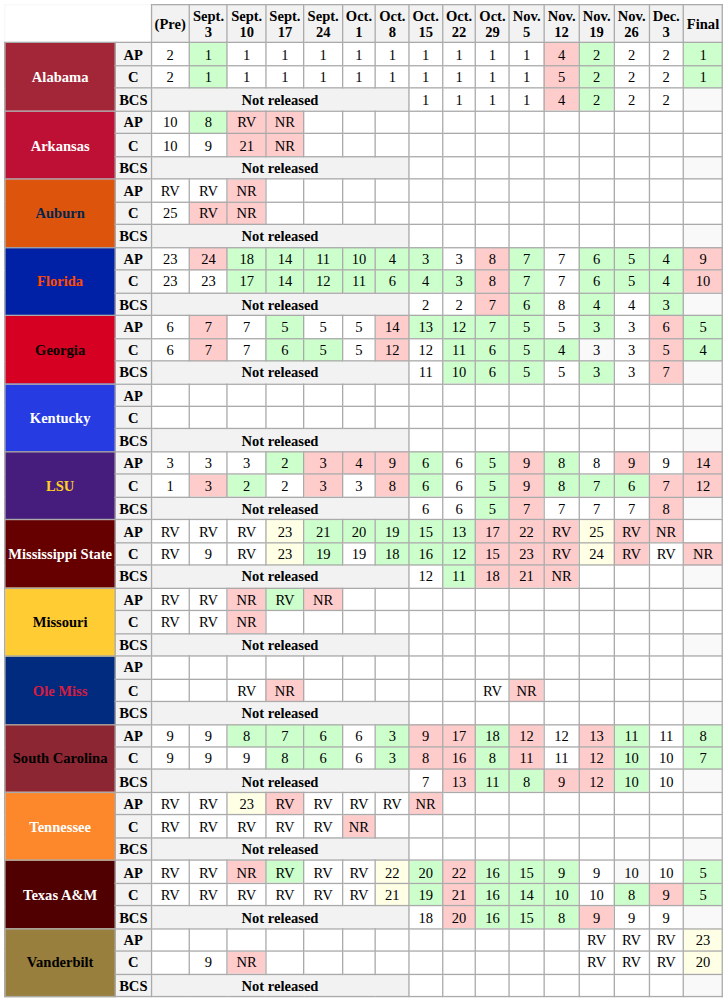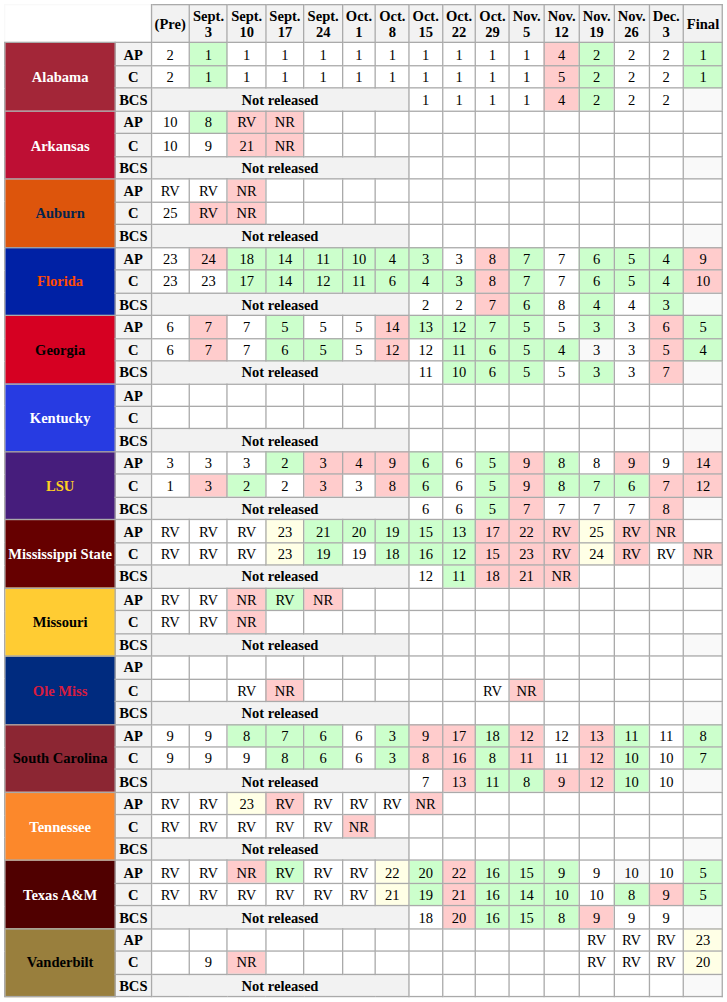 <table class="wikitable" style="white-space:nowrap;font-size:70%;">
 <tr>
 <th colspan=2 style="background:white; border-top-style:hidden; border-left-style:hidden;"> </th>
 <th>(Pre)<br></th>
 <th>Sept.<br>3</th>
 <th>Sept.<br>10</th>
 <th>Sept.<br>17</th>
 <th>Sept.<br>24</th>
 <th>Oct.<br>1</th>
 <th>Oct.<br>8</th>
 <th>Oct.<br>15</th>
 <th>Oct.<br>22</th>
 <th>Oct.<br>29</th>
 <th>Nov.<br>5</th>
 <th>Nov.<br>12</th>
 <th>Nov.<br>19</th>
 <th>Nov.<br>26</th>
 <th>Dec.<br>3</th>
 <th>Final</th>
 </tr>
 <tr style="text-align:center;">
 <th rowspan=3 style="background:#A32638; color:#FFFFFF;">Alabama</th>
 <th>AP</th>
 <td style="background:#FFF;">2</td>
 <td style="background:#CCFFCC;">1</td>
 <td style="background:#FFF;">1</td>
 <td style="background:#FFF;">1</td>
 <td style="background:#FFF;">1</td>
 <td style="background:#FFF;">1</td>
 <td style="background:#FFF;">1</td>
 <td style="background:#FFF;">1</td>
 <td style="background:#FFF;">1</td>
 <td style="background:#FFF;">1</td>
 <td style="background:#FFF;">1</td>
 <td style="background:#FFCCCC;">4</td>
 <td style="background:#CCFFCC;">2</td>
 <td style="background:#FFF;">2</td>
 <td style="background:#FFF;">2</td>
 <td style="background:#CFC;">1</td>
 </tr>
 <tr style="text-align:center;">
 <th>C</th>
 <td style="background:#FFF;">2</td>
 <td style="background:#CCFFCC;">1</td>
 <td style="background:#FFF;">1</td>
 <td style="background:#FFF;">1</td>
 <td style="background:#FFF;">1</td>
 <td style="background:#FFF;">1</td>
 <td style="background:#FFF;">1</td>
 <td style="background:#FFF;">1</td>
 <td style="background:#FFF;">1</td>
 <td style="background:#FFF;">1</td>
 <td style="background:#FFF;">1</td>
 <td style="background:#FFCCCC;">5</td>
 <td style="background:#CCFFCC;">2</td>
 <td style="background:#FFF;">2</td>
 <td style="background:#FFF;">2</td>
 <td style="background:#CFC;">1</td>
 </tr>
 <tr style="text-align:center;">
 <th>BCS</th>
 <th colspan=7>Not released</th>
 <td style="background:#FFF;">1</td>
 <td style="background:#FFF;">1</td>
 <td style="background:#FFF;">1</td>
 <td style="background:#FFF;">1</td>
 <td style="background:#FFCCCC;">4</td>
 <td style="background:#CCFFCC;">2</td>
 <td style="background:#FFF;">2</td>
 <td style="background:#FFF;">2</td>
 </tr>
 <tr style="text-align:center;">
 <th rowspan=3 style="background:#BE0F34; color:#FFFFFF;">Arkansas</th>
 <th>AP</th>
 <td style="background:#FFF;">10</td>
 <td style="background:#CCFFCC;">8</td>
 <td style="background:#FFCCCC;">RV</td>
 <td style="background:#FFCCCC;">NR</td>
 <td style="background:#FFF;"></td>
 <td style="background:#FFF;"></td>
 <td style="background:#FFF;"></td>
 <td style="background:#FFF;"></td>
 <td style="background:#FFF;"></td>
 <td style="background:#FFF;"></td>
 <td style="background:#FFF;"></td>
 <td style="background:#FFF;"></td>
 <td style="background:#FFF;"></td>
 <td style="background:#FFF;"></td>
 <td style="background:#FFF;"></td>
 <td style="background:#FFF;"></td>
 </tr>
 <tr style="text-align:center;">
 <th>C</th>
 <td style="background:#FFF;">10</td>
 <td style="background:#FFF;">9</td>
 <td style="background:#FFCCCC;">21</td>
 <td style="background:#FFCCCC;">NR</td>
 <td style="background:#FFF;"></td>
 <td style="background:#FFF;"></td>
 <td style="background:#FFF;"></td>
 <td style="background:#FFF;"></td>
 <td style="background:#FFF;"></td>
 <td style="background:#FFF;"></td>
 <td style="background:#FFF;"></td>
 <td style="background:#FFF;"></td>
 <td style="background:#FFF;"></td>
 <td style="background:#FFF;"></td>
 <td style="background:#FFF;"></td>
 <td style="background:#FFF;"></td>
 </tr>
 <tr style="text-align:center;">
 <th>BCS</th>
 <th colspan=7>Not released</th>
 <td style="background:#FFF;"></td>
 <td style="background:#FFF;"></td>
 <td style="background:#FFF;"></td>
 <td style="background:#FFF;"></td>
 <td style="background:#FFF;"></td>
 <td style="background:#FFF;"></td>
 <td style="background:#FFF;"></td>
 <td style="background:#FFF;"></td>
 </tr>
 <tr style="text-align:center;">
 <th rowspan=3 style="background:#DD550C; color:#03244D;">Auburn</th>
 <th>AP</th>
 <td style="background:#FFF;">RV</td>
 <td style="background:#FFF;">RV</td>
 <td style="background:#FFCCCC;">NR</td>
 <td style="background:#FFF;"></td>
 <td style="background:#FFF;"></td>
 <td style="background:#FFF;"></td>
 <td style="background:#FFF;"></td>
 <td style="background:#FFF;"></td>
 <td style="background:#FFF;"></td>
 <td style="background:#FFF;"></td>
 <td style="background:#FFF;"></td>
 <td style="background:#FFF;"></td>
 <td style="background:#FFF;"></td>
 <td style="background:#FFF;"></td>
 <td style="background:#FFF;"></td>
 <td style="background:#FFF;"></td>
 </tr>
 <tr style="text-align:center;">
 <th>C</th>
 <td style="background:#FFF;">25</td>
 <td style="background:#FFCCCC;">RV</td>
 <td style="background:#FFCCCC;">NR</td>
 <td style="background:#FFF;"></td>
 <td style="background:#FFF;"></td>
 <td style="background:#FFF;"></td>
 <td style="background:#FFF;"></td>
 <td style="background:#FFF;"></td>
 <td style="background:#FFF;"></td>
 <td style="background:#FFF;"></td>
 <td style="background:#FFF;"></td>
 <td style="background:#FFF;"></td>
 <td style="background:#FFF;"></td>
 <td style="background:#FFF;"></td>
 <td style="background:#FFF;"></td>
 <td style="background:#FFF;"></td>
 </tr>
 <tr style="text-align:center;">
 <th>BCS</th>
 <th colspan=7>Not released</th>
 <td style="background:#FFF;"></td>
 <td style="background:#FFF;"></td>
 <td style="background:#FFF;"></td>
 <td style="background:#FFF;"></td>
 <td style="background:#FFF;"></td>
 <td style="background:#FFF;"></td>
 <td style="background:#FFF;"></td>
 <td style="background:#FFF;"></td>
 </tr>
 <tr style="text-align:center;">
 <th rowspan=3 style="background:#0021A5; color:#FF4A00;">Florida</th>
 <th>AP</th>
 <td style="background:#FFF;">23</td>
 <td style="background:#FFCCCC;">24</td>
 <td style="background:#CCFFCC;">18</td>
 <td style="background:#CCFFCC;">14</td>
 <td style="background:#CCFFCC;">11</td>
 <td style="background:#CCFFCC;">10</td>
 <td style="background:#CCFFCC;">4</td>
 <td style="background:#CCFFCC;">3</td>
 <td style="background:#FFF;">3</td>
 <td style="background:#FFCCCC;">8</td>
 <td style="background:#CCFFCC;">7</td>
 <td style="background:#FFF;">7</td>
 <td style="background:#CCFFCC;">6</td>
 <td style="background:#CCFFCC;">5</td>
 <td style="background:#CCFFCC;">4</td>
 <td style="background:#FCC;">9</td>
 </tr>
 <tr style="text-align:center;">
 <th>C</th>
 <td style="background:#FFF;">23</td>
 <td style="background:#FFF;">23</td>
 <td style="background:#CCFFCC;">17</td>
 <td style="background:#CCFFCC;">14</td>
 <td style="background:#CCFFCC;">12</td>
 <td style="background:#CCFFCC;">11</td>
 <td style="background:#CCFFCC;">6</td>
 <td style="background:#CCFFCC;">4</td>
 <td style="background:#CCFFCC;">3</td>
 <td style="background:#FFCCCC;">8</td>
 <td style="background:#CCFFCC;">7</td>
 <td style="background:#FFF;">7</td>
 <td style="background:#CCFFCC;">6</td>
 <td style="background:#CCFFCC;">5</td>
 <td style="background:#CCFFCC;">4</td>
 <td style="background:#FCC;">10</td>
 </tr>
 <tr style="text-align:center;">
 <th>BCS</th>
 <th colspan=7>Not released</th>
 <td style="background:#FFF;">2</td>
 <td style="background:#FFF;">2</td>
 <td style="background:#FFCCCC;">7</td>
 <td style="background:#CCFFCC;">6</td>
 <td style="background:#FFF;">8</td>
 <td style="background:#CCFFCC;">4</td>
 <td style="background:#FFF;">4</td>
 <td style="background:#CCFFCC;">3</td>
 </tr>
 <tr style="text-align:center;">
 <th rowspan=3 style="background:#D60022; color:#000000;">Georgia</th>
 <th>AP</th>
 <td style="background:#FFF;">6</td>
 <td style="background:#FFCCCC;">7</td>
 <td style="background:#FFF;">7</td>
 <td style="background:#CCFFCC;">5</td>
 <td style="background:#FFF;">5</td>
 <td style="background:#FFF;">5</td>
 <td style="background:#FFCCCC;">14</td>
 <td style="background:#CCFFCC;">13</td>
 <td style="background:#CCFFCC;">12</td>
 <td style="background:#CCFFCC;">7</td>
 <td style="background:#CCFFCC;">5</td>
 <td style="background:#FFF;">5</td>
 <td style="background:#CCFFCC;">3</td>
 <td style="background:#FFF;">3</td>
 <td style="background:#FFCCCC;">6</td>
 <td style="background:#CFC;">5</td>
 </tr>
 <tr style="text-align:center;">
 <th>C</th>
 <td style="background:#FFF;">6</td>
 <td style="background:#FFCCCC;">7</td>
 <td style="background:#FFF;">7</td>
 <td style="background:#CCFFCC;">6</td>
 <td style="background:#CCFFCC;">5</td>
 <td style="background:#FFF;">5</td>
 <td style="background:#FFCCCC;">12</td>
 <td style="background:#FFF;">12</td>
 <td style="background:#CCFFCC;">11</td>
 <td style="background:#CCFFCC;">6</td>
 <td style="background:#CCFFCC;">5</td>
 <td style="background:#CCFFCC;">4</td>
 <td style="background:#CCFFC;">3</td>
 <td style="background:#FFF;">3</td>
 <td style="background:#FFCCCC;">5</td>
 <td style="background:#CFC;">4</td>
 </tr>
 <tr style="text-align:center;">
 <th>BCS</th>
 <th colspan=7>Not released</th>
 <td style="background:#FFF;">11</td>
 <td style="background:#CCFFCC;">10</td>
 <td style="background:#CCFFCC;">6</td>
 <td style="background:#CCFFCC;">5</td>
 <td style="background:#FFF;">5</td>
 <td style="background:#CCFFCC;">3</td>
 <td style="background:#FFF;">3</td>
 <td style="background:#FFCCCC;">7</td>
 </tr>
 <tr style="text-align:center;">
 <th rowspan=3 style="background:#273BE2; color:#FFFFFF;">Kentucky</th>
 <th>AP</th>
 <td style="background:#FFF;"></td>
 <td style="background:#FFF;"></td>
 <td style="background:#FFF;"></td>
 <td style="background:#FFF;"></td>
 <td style="background:#FFF;"></td>
 <td style="background:#FFF;"></td>
 <td style="background:#FFF;"></td>
 <td style="background:#FFF;"></td>
 <td style="background:#FFF;"></td>
 <td style="background:#FFF;"></td>
 <td style="background:#FFF;"></td>
 <td style="background:#FFF;"></td>
 <td style="background:#FFF;"></td>
 <td style="background:#FFF;"></td>
 <td style="background:#FFF;"></td>
 <td style="background:#FFF;"></td>
 </tr>
 <tr style="text-align:center;">
 <th>C</th>
 <td style="background:#FFF;"></td>
 <td style="background:#FFF;"></td>
 <td style="background:#FFF;"></td>
 <td style="background:#FFF;"></td>
 <td style="background:#FFF;"></td>
 <td style="background:#FFF;"></td>
 <td style="background:#FFF;"></td>
 <td style="background:#FFF;"></td>
 <td style="background:#FFF;"></td>
 <td style="background:#FFF;"></td>
 <td style="background:#FFF;"></td>
 <td style="background:#FFF;"></td>
 <td style="background:#FFF;"></td>
 <td style="background:#FFF;"></td>
 <td style="background:#FFF;"></td>
 <td style="background:#FFF;"></td>
 </tr>
 <tr style="text-align:center;">
 <th>BCS</th>
 <th colspan=7>Not released</th>
 <td style="background:#FFF;"></td>
 <td style="background:#FFF;"></td>
 <td style="background:#FFF;"></td>
 <td style="background:#FFF;"></td>
 <td style="background:#FFF;"></td>
 <td style="background:#FFF;"></td>
 <td style="background:#FFF;"></td>
 <td style="background:#FFF;"></td>
 </tr>
 <tr style="text-align:center;">
 <th rowspan=3 style="background:#461D7C; color:#FDD023;">LSU</th>
 <th>AP</th>
 <td style="background:#FFF;">3</td>
 <td style="background:#FFF;">3</td>
 <td style="background:#FFF;">3</td>
 <td style="background:#CCFFCC;">2</td>
 <td style="background:#FFCCCC;">3</td>
 <td style="background:#FFCCCC;">4</td>
 <td style="background:#FFCCCC;">9</td>
 <td style="background:#CCFFCC;">6</td>
 <td style="background:#FFF;">6</td>
 <td style="background:#CCFFCC;">5</td>
 <td style="background:#FFCCCC;">9</td>
 <td style="background:#CCFFCC;">8</td>
 <td style="background:#FFF;">8</td>
 <td style="background:#FFCCCC;">9</td>
 <td style="background:#FFF;">9</td>
 <td style="background:#FCC;">14</td>
 </tr>
 <tr style="text-align:center;">
 <th>C</th>
 <td style="background:#FFF;">1</td>
 <td style="background:#FFCCCC;">3</td>
 <td style="background:#CCFFCC;">2</td>
 <td style="background:#FFF;">2</td>
 <td style="background:#FFCCCC;">3</td>
 <td style="background:#FFF;">3</td>
 <td style="background:#FFCCCC;">8</td>
 <td style="background:#CCFFCC;">6</td>
 <td style="background:#FFF;">6</td>
 <td style="background:#CCFFCC;">5</td>
 <td style="background:#FFCCCC;">9</td>
 <td style="background:#CCFFCC;">8</td>
 <td style="background:#CCFFCC;">7</td>
 <td style="background:#CCFFCC;">6</td>
 <td style="background:#FFCCCC;">7</td>
 <td style="background:#FCC;">12</td>
 </tr>
 <tr style="text-align:center;">
 <th>BCS</th>
 <th colspan=7>Not released</th>
 <td style="background:#FFF;">6</td>
 <td style="background:#FFF;">6</td>
 <td style="background:#CCFFCC;">5</td>
 <td style="background:#FFCCCC;">7</td>
 <td style="background:#FFF;">7</td>
 <td style="background:#FFF;">7</td>
 <td style="background:#FFF;">7</td>
 <td style="background:#FFCCCC;">8</td>
 </tr>
 <tr style="text-align:center;">
 <th rowspan=3 style="background:#660000; color:#FFFFFF;">Mississippi State</th>
 <th>AP</th>
 <td style="background:#FFF;">RV</td>
 <td style="background:#FFF;">RV</td>
 <td style="background:#FFF;">RV</td>
 <td style="background:#FFFFE6;">23</td>
 <td style="background:#CCFFCC;">21</td>
 <td style="background:#CCFFCC;">20</td>
 <td style="background:#CCFFCC;">19</td>
 <td style="background:#CCFFCC;">15</td>
 <td style="background:#CCFFCC;">13</td>
 <td style="background:#FFCCCC;">17</td>
 <td style="background:#FFCCCC;">22</td>
 <td style="background:#FFCCCC;">RV</td>
 <td style="background:#FFFFE6;">25</td>
 <td style="background:#FFCCCC;">RV</td>
 <td style="background:#FFCCCC;">NR</td>
 <td style="background:#FFF;"></td>
 </tr>
 <tr style="text-align:center;">
 <th>C</th>
 <td style="background:#FFF;">RV</td>
-<td style="background:#FFF;">9</td>
+<td style="background:#FFF;">RV</td>
 <td style="background:#FFF;">RV</td>
 <td style="background:#FFFFE6;">23</td>
 <td style="background:#CCFFCC;">19</td>
 <td style="background:#FFF;">19</td>
 <td style="background:#CCFFCC;">18</td>
 <td style="background:#CCFFCC;">16</td>
 <td style="background:#CCFFCC;">12</td>
 <td style="background:#FFCCCC;">15</td>
 <td style="background:#FFCCCC;">23</td>
 <td style="background:#FFCCCC;">RV</td>
 <td style="background:#FFFFE6;">24</td>
 <td style="background:#FFCCCC;">RV</td>
 <td style="background:#FFF;">RV</td>
 <td style="background:#FCC;">NR</td>
 </tr>
 <tr style="text-align:center;">
 <th>BCS</th>
 <th colspan=7>Not released</th>
 <td style="background:#FFF;">12</td>
 <td style="background:#CCFFCC;">11</td>
 <td style="background:#FFCCCC;">18</td>
 <td style="background:#FFCCCC;">21</td>
 <td style="background:#FFCCCC;">NR</td>
 <td style="background:#FFF;"></td>
 <td style="background:#FFF;"></td>
 <td style="background:#FFF;"></td>
 </tr>
 <tr style="text-align:center;">
 <th rowspan=3 style="background:#FFCC33; color:#000000;">Missouri</th>
 <th>AP</th>
 <td style="background:#FFF;">RV</td>
 <td style="background:#FFF;">RV</td>
 <td style="background:#FFCCCC;">NR</td>
 <td style="background:#CCFFCC;">RV</td>
 <td style="background:#FFCCCC;">NR</td>
 <td style="background:#FFF;"></td>
 <td style="background:#FFF;"></td>
 <td style="background:#FFF;"></td>
 <td style="background:#FFF;"></td>
 <td style="background:#FFF;"></td>
 <td style="background:#FFF;"></td>
 <td style="background:#FFF;"></td>
 <td style="background:#FFF;"></td>
 <td style="background:#FFF;"></td>
 <td style="background:#FFF;"></td>
 <td style="background:#FFF;"></td>
 </tr>
 <tr style="text-align:center;">
 <th>C</th>
 <td style="background:#FFF;">RV</td>
 <td style="background:#FFF;">RV</td>
 <td style="background:#FFCCCC;">NR</td>
 <td style="background:#FFF;"></td>
 <td style="background:#FFF;"></td>
 <td style="background:#FFF;"></td>
 <td style="background:#FFF;"></td>
 <td style="background:#FFF;"></td>
 <td style="background:#FFF;"></td>
 <td style="background:#FFF;"></td>
 <td style="background:#FFF;"></td>
 <td style="background:#FFF;"></td>
 <td style="background:#FFF;"></td>
 <td style="background:#FFF;"></td>
 <td style="background:#FFF;"></td>
 <td style="background:#FFF;"></td>
 </tr>
 <tr style="text-align:center;">
 <th>BCS</th>
 <th colspan=7>Not released</th>
 <td style="background:#FFF;"></td>
 <td style="background:#FFF;"></td>
 <td style="background:#FFF;"></td>
 <td style="background:#FFF;"></td>
 <td style="background:#FFF;"></td>
 <td style="background:#FFF;"></td>
 <td style="background:#FFF;"></td>
 <td style="background:#FFF;"></td>
 </tr>
 <tr style="text-align:center;">
 <th rowspan=3 style="background:#002B7F; color:#D81C3F;">Ole Miss</th>
 <th>AP</th>
 <td style="background:#FFF;"></td>
 <td style="background:#FFF;"></td>
 <td style="background:#FFF;"></td>
 <td style="background:#FFF;"></td>
 <td style="background:#FFF;"></td>
 <td style="background:#FFF;"></td>
 <td style="background:#FFF;"></td>
 <td style="background:#FFF;"></td>
 <td style="background:#FFF;"></td>
 <td style="background:#FFF;"></td>
 <td style="background:#FFF;"></td>
 <td style="background:#FFF;"></td>
 <td style="background:#FFF;"></td>
 <td style="background:#FFF;"></td>
 <td style="background:#FFF;"></td>
 <td style="background:#FFF;"></td>
 </tr>
 <tr style="text-align:center;">
 <th>C</th>
 <td style="background:#FFF;"></td>
 <td style="background:#FFF;"></td>
 <td style="background:#FFF;">RV</td>
 <td style="background:#FFCCCC;">NR</td>
 <td style="background:#FFF;"></td>
 <td style="background:#FFF;"></td>
 <td style="background:#FFF;"></td>
 <td style="background:#FFF;"></td>
 <td style="background:#FFF;"></td>
 <td style="background:#FFF;">RV</td>
 <td style="background:#FFCCCC;">NR</td>
 <td style="background:#FFF;"></td>
 <td style="background:#FFF;"></td>
 <td style="background:#FFF;"></td>
 <td style="background:#FFF;"></td>
 <td style="background:#FFF;"></td>
 </tr>
 <tr style="text-align:center;">
 <th>BCS</th>
 <th colspan=7>Not released</th>
 <td style="background:#FFF;"></td>
 <td style="background:#FFF;"></td>
 <td style="background:#FFF;"></td>
 <td style="background:#FFF;"></td>
 <td style="background:#FFF;"></td>
 <td style="background:#FFF;"></td>
 <td style="background:#FFF;"></td>
 <td style="background:#FFF;"></td>
 </tr>
 <tr style="text-align:center;">
 <th rowspan=3 style="background:#8C2633; color:#000000;">South Carolina</th>
 <th>AP</th>
 <td style="background:#FFF;">9</td>
 <td style="background:#FFF;">9</td>
 <td style="background:#CCFFCC;">8</td>
 <td style="background:#CCFFCC;">7</td>
 <td style="background:#CCFFCC;">6</td>
 <td style="background:#FFF;">6</td>
 <td style="background:#CCFFCC;">3</td>
 <td style="background:#FFCCCC;">9</td>
 <td style="background:#FFCCCC;">17</td>
 <td style="background:#CCFFCC;">18</td>
 <td style="background:#FFCCCC;">12</td>
 <td style="background:#FFF;">12</td>
 <td style="background:#FFCCCC;">13</td>
 <td style="background:#CCFFCC;">11</td>
 <td style="background:#FFF;">11</td>
 <td style="background:#CFC;">8</td>
 </tr>
 <tr style="text-align:center;">
 <th>C</th>
 <td style="background:#FFF;">9</td>
 <td style="background:#FFF;">9</td>
 <td style="background:#FFF;">9</td>
 <td style="background:#CCFFCC;">8</td>
 <td style="background:#CCFFCC;">6</td>
 <td style="background:#FFF;">6</td>
 <td style="background:#CCFFCC;">3</td>
 <td style="background:#FFCCCC;">8</td>
 <td style="background:#FFCCCC;">16</td>
 <td style="background:#CCFFCC;">8</td>
 <td style="background:#FFCCCC;">11</td>
 <td style="background:#FFF;">11</td>
 <td style="background:#FFCCCC;">12</td>
 <td style="background:#CCFFCC;">10</td>
 <td style="background:#FFF;">10</td>
 <td style="background:#CFC;">7</td>
 </tr>
 <tr style="text-align:center;">
 <th>BCS</th>
 <th colspan=7>Not released</th>
 <td style="background:#FFF;">7</td>
 <td style="background:#FFCCCC;">13</td>
 <td style="background:#CCFFCC;">11</td>
 <td style="background:#CCFFCC;">8</td>
 <td style="background:#FFCCCC;">9</td>
 <td style="background:#FFCCCC;">12</td>
 <td style="background:#CCFFCC;">10</td>
 <td style="background:#FFF;">10</td>
 </tr>
 <tr style="text-align:center;">
 <th rowspan=3 style="background:#FC882B; color:#FFFFFF;">Tennessee</th>
 <th>AP</th>
 <td style="background:#FFF;">RV</td>
 <td style="background:#FFF;">RV</td>
 <td style="background:#FFFFE6;">23</td>
 <td style="background:#FFCCCC;">RV</td>
 <td style="background:#FFF;">RV</td>
 <td style="background:#FFF;">RV</td>
 <td style="background:#FFF;">RV</td>
 <td style="background:#FFCCCC;">NR</td>
 <td style="background:#FFF;"></td>
 <td style="background:#FFF;"></td>
 <td style="background:#FFF;"></td>
 <td style="background:#FFF;"></td>
 <td style="background:#FFF;"></td>
 <td style="background:#FFF;"></td>
 <td style="background:#FFF;"></td>
 <td style="background:#FFF;"></td>
 </tr>
 <tr style="text-align:center;">
 <th>C</th>
 <td style="background:#FFF;">RV</td>
 <td style="background:#FFF;">RV</td>
 <td style="background:#FFF;">RV</td>
 <td style="background:#FFF;">RV</td>
 <td style="background:#FFF;">RV</td>
 <td style="background:#FFCCCC;">NR</td>
 <td style="background:#FFF;"></td>
 <td style="background:#FFF;"></td>
 <td style="background:#FFF;"></td>
 <td style="background:#FFF;"></td>
 <td style="background:#FFF;"></td>
 <td style="background:#FFF;"></td>
 <td style="background:#FFF;"></td>
 <td style="background:#FFF;"></td>
 <td style="background:#FFF;"></td>
 <td style="background:#FFF;"></td>
 </tr>
 <tr style="text-align:center;">
 <th>BCS</th>
 <th colspan=7>Not released</th>
 <td style="background:#FFF;"></td>
 <td style="background:#FFF;"></td>
 <td style="background:#FFF;"></td>
 <td style="background:#FFF;"></td>
 <td style="background:#FFF;"></td>
 <td style="background:#FFF;"></td>
 <td style="background:#FFF;"></td>
 <td style="background:#FFF;"></td>
 </tr>
 <tr style="text-align:center;">
 <th rowspan=3 style="background:#500000; color:#FFFFFF;">Texas A&M</th>
 <th>AP</th>
 <td style="background:#FFF;">RV</td>
 <td style="background:#FFF;">RV</td>
 <td style="background:#FFCCCC;">NR</td>
 <td style="background:#CCFFCC;">RV</td>
 <td style="background:#FFF;">RV</td>
 <td style="background:#FFF;">RV</td>
 <td style="background:#FFFFE6;">22</td>
 <td style="background:#CCFFCC;">20</td>
 <td style="background:#FFCCCC;">22</td>
 <td style="background:#CCFFCC;">16</td>
 <td style="background:#CCFFCC;">15</td>
 <td style="background:#CCFFCC;">9</td>
 <td style="background:#FFF;">9</td>
 <td style="background:#FFCCC;">10</td>
 <td style="background:#FFF;">10</td>
 <td style="background:#CFC;">5</td>
 </tr>
 <tr style="text-align:center;">
 <th>C</th>
 <td style="background:#FFF;">RV</td>
 <td style="background:#FFF;">RV</td>
 <td style="background:#FFF;">RV</td>
 <td style="background:#FFF;">RV</td>
 <td style="background:#FFF;">RV</td>
 <td style="background:#FFF;">RV</td>
 <td style="background:#FFFFE6;">21</td>
 <td style="background:#CCFFCC;">19</td>
 <td style="background:#FFCCCC;">21</td>
 <td style="background:#CCFFCC;">16</td>
 <td style="background:#CCFFCC;">14</td>
 <td style="background:#CCFFCC;">10</td>
 <td style="background:#FFF;">10</td>
 <td style="background:#CCFFCC;">8</td>
 <td style="background:#FFCCCC;">9</td>
 <td style="background:#CFC;">5</td>
 </tr>
 <tr style="text-align:center;">
 <th>BCS</th>
 <th colspan=7>Not released</th>
 <td style="background:#FFF;">18</td>
 <td style="background:#FFCCCC;">20</td>
 <td style="background:#CCFFCC;">16</td>
 <td style="background:#CCFFCC;">15</td>
 <td style="background:#CCFFCC;">8</td>
 <td style="background:#FFCCCC;">9</td>
 <td style="background:#FFF;">9</td>
 <td style="background:#FFF;">9</td>
 </tr>
 <tr style="text-align:center;">
 <th rowspan=3 style="background:#997F3D; color:#000000;">Vanderbilt</th>
 <th>AP</th>
 <td style="background:#FFF;"></td>
 <td style="background:#FFF;"></td>
 <td style="background:#FFF;"></td>
 <td style="background:#FFF;"></td>
 <td style="background:#FFF;"></td>
 <td style="background:#FFF;"></td>
 <td style="background:#FFF;"></td>
 <td style="background:#FFF;"></td>
 <td style="background:#FFF;"></td>
 <td style="background:#FFF;"></td>
 <td style="background:#FFF;"></td>
 <td style="background:#FFF;"></td>
 <td style="background:#FFF;">RV</td>
 <td style="background:#FFF;">RV</td>
 <td style="background:#FFF;">RV</td>
 <td style="background:#ffffe6;">23</td>
 </tr>
 <tr style="text-align:center;">
 <th>C</th>
 <td style="background:#FFF;"></td>
 <td style="background:#FFF;">9</td>
 <td style="background:#FFCCCC;">NR</td>
 <td style="background:#FFF;"></td>
 <td style="background:#FFF;"></td>
 <td style="background:#FFF;"></td>
 <td style="background:#FFF;"></td>
 <td style="background:#FFF;"></td>
 <td style="background:#FFF;"></td>
 <td style="background:#FFF;"></td>
 <td style="background:#FFF;"></td>
 <td style="background:#FFF;"></td>
 <td style="background:#FFF;">RV</td>
 <td style="background:#FFF;">RV</td>
 <td style="background:#FFF;">RV</td>
 <td style="background:#ffffe6;">20</td>
 </tr>
 <tr style="text-align:center;">
 <th>BCS</th>
 <th colspan=7>Not released</th>
 <td style="background:#FFF;"></td>
 <td style="background:#FFF;"></td>
 <td style="background:#FFF;"></td>
 <td style="background:#FFF;"></td>
 <td style="background:#FFF;"></td>
 <td style="background:#FFF;"></td>
 <td style="background:#FFF;"></td>
 <td style="background:#FFF;"></td>
 </tr>
 </table>
